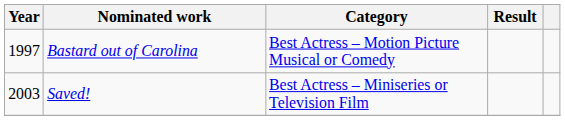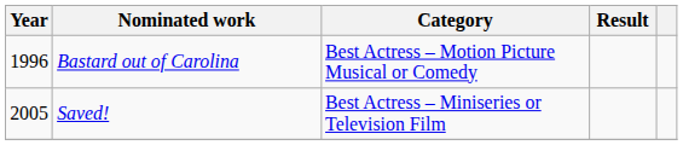 <table class="wikitable" style="width:90%;">
 <tr>
 <th width=5%>Year</th>
 <th style="width:40%;">Nominated work</th>
 <th style="width:40%;">Category</th>
 <th style="width:10%;">Result</th>
 <th width=3%></th>
 </tr>
 <tr>
-<td style="text-align:center;">1997</td>
+<td style="text-align:center;">1996</td>
 <td><em><a href='#'>Bastard out of Carolina</a></em></td>
 <td><a href='#'>Best Actress – Motion Picture Musical or Comedy</a></td>
 <td></td>
 <td style="text-align:center;"></td>
 </tr>
 <tr>
-<td style="text-align:center;">2003</td>
+<td style="text-align:center;">2005</td>
 <td><em><a href='#'>Saved!</a></em></td>
 <td><a href='#'>Best Actress – Miniseries or Television Film</a></td>
 <td></td>
 <td style="text-align:center;"></td>
 </tr>
 <tr>
 </tr>
 </table>
